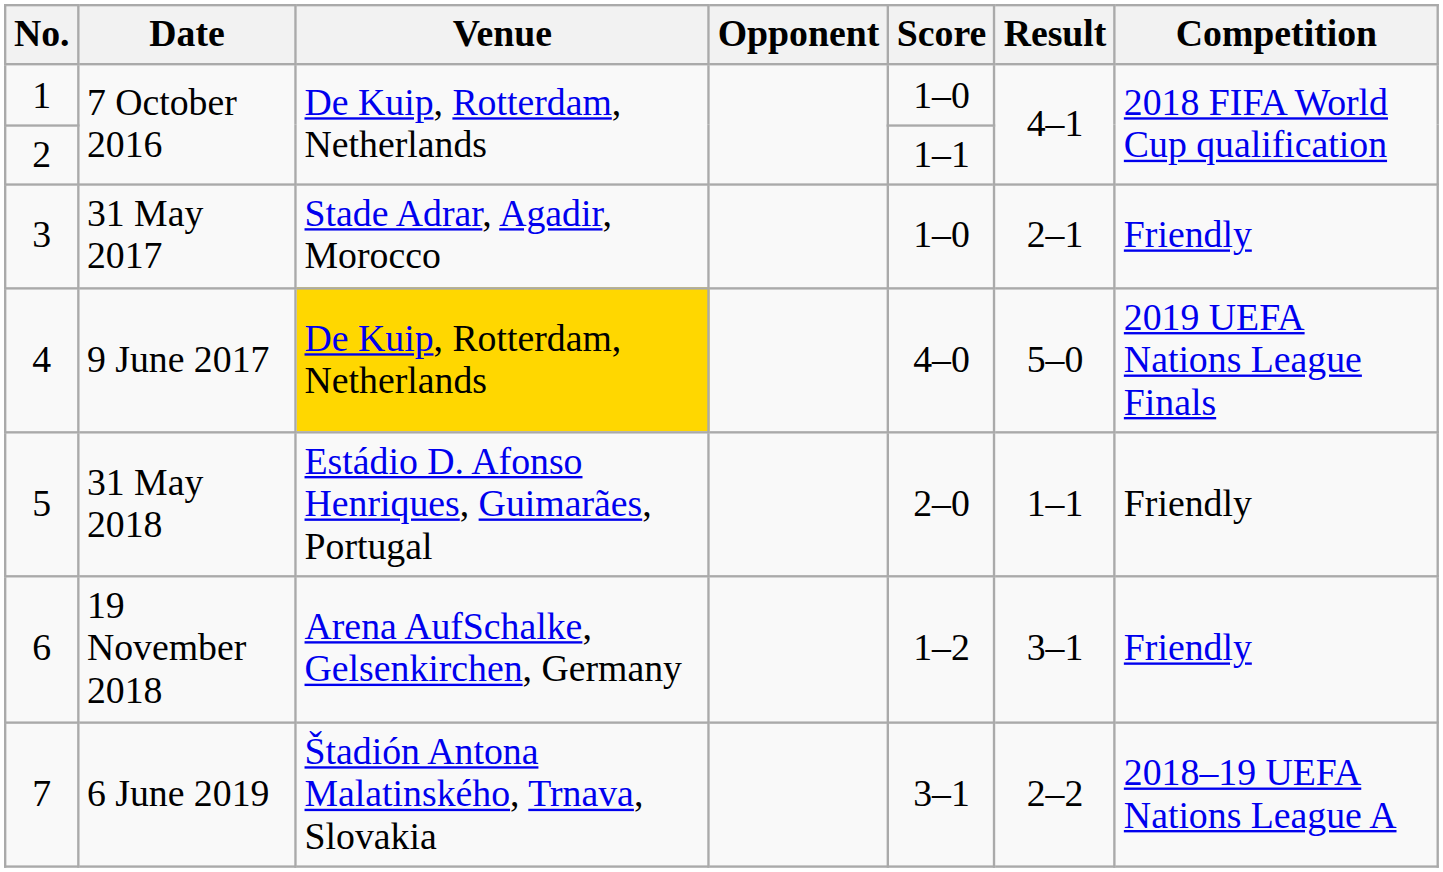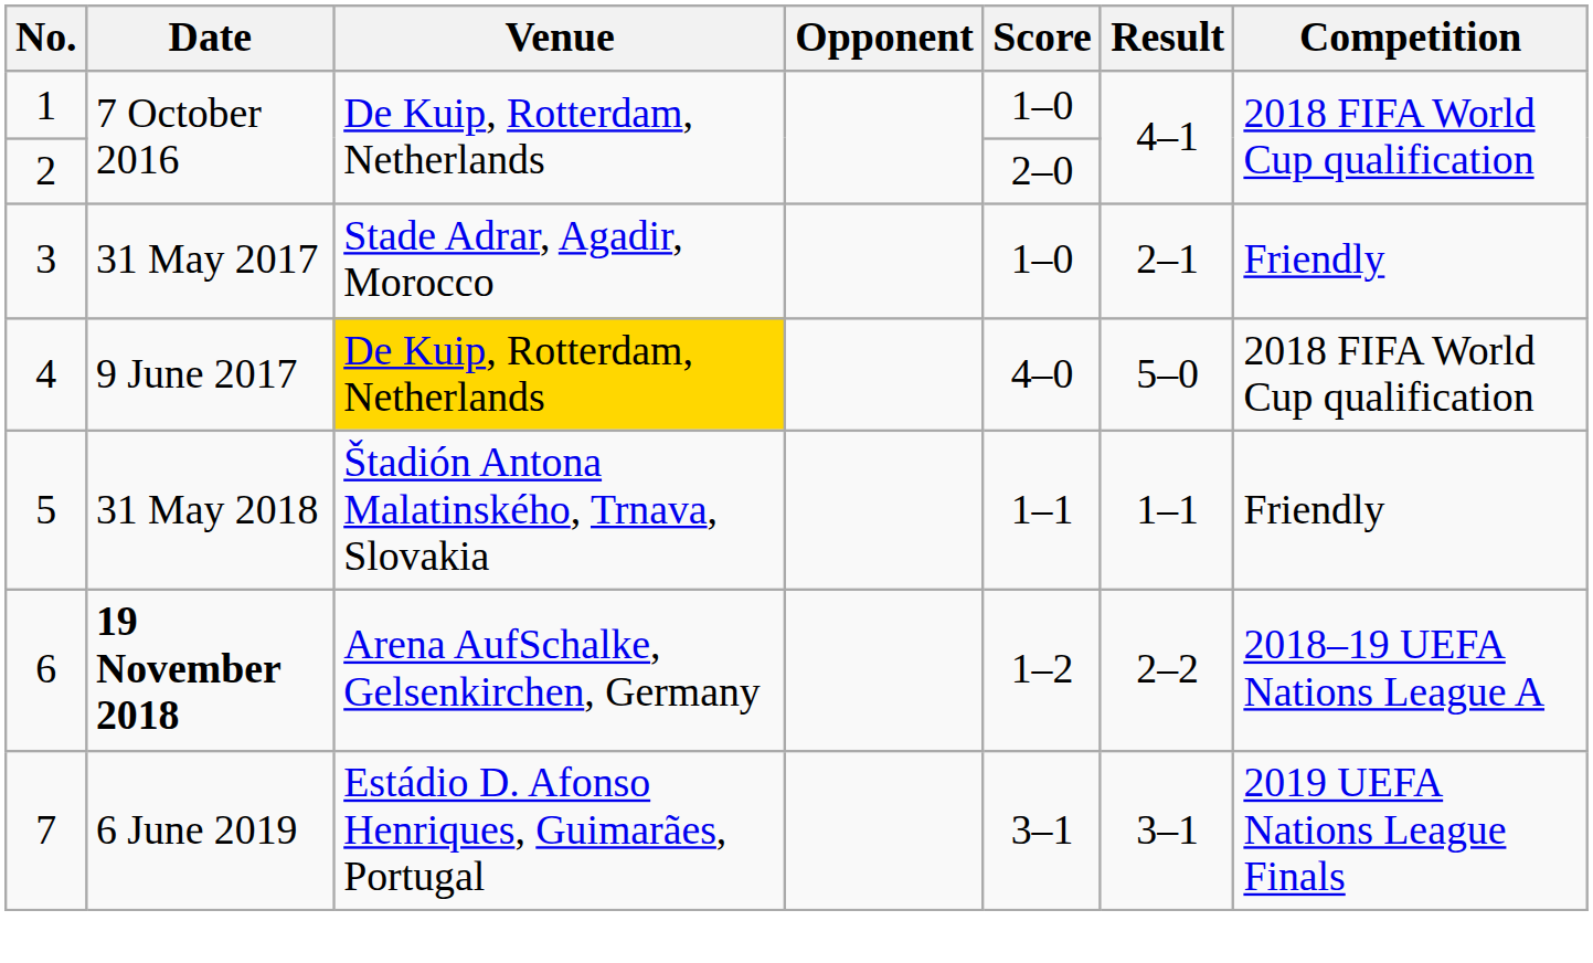 <table class="wikitable sortable">
 <tr>
 <th scope="col">No.</th>
 <th scope="col">Date</th>
 <th scope="col">Venue</th>
 <th scope="col">Opponent</th>
 <th scope="col">Score</th>
 <th scope="col">Result</th>
 <th scope="col">Competition</th>
 </tr>
 <tr>
 <td style="text-align:center">1</td>
 <td rowspan="2">7 October 2016</td>
 <td rowspan="2"><a href='#'>De Kuip</a>, <a href='#'>Rotterdam</a>, Netherlands</td>
 <td rowspan="2"></td>
 <td style="text-align:center">1–0</td>
 <td rowspan="2" style="text-align:center">4–1</td>
 <td rowspan="2"><a href='#'>2018 FIFA World Cup qualification</a></td>
 </tr>
 <tr>
 <td style="text-align:center">2</td>
-<td style="text-align:center">1–1</td>
+<td style="text-align:center">2–0</td>
 </tr>
 <tr>
 <td style="text-align:center">3</td>
 <td>31 May 2017</td>
 <td><a href='#'>Stade Adrar</a>, <a href='#'>Agadir</a>, Morocco</td>
 <td></td>
 <td style="text-align:center">1–0</td>
 <td style="text-align:center">2–1</td>
 <td><a href='#'>Friendly</a></td>
 </tr>
 <tr>
 <td style="text-align:center">4</td>
 <td>9 June 2017</td>
 <td style="background: gold;"><a href='#'>De Kuip</a>, Rotterdam, Netherlands</td>
 <td></td>
 <td style="text-align:center">4–0</td>
 <td style="text-align:center">5–0</td>
-<td><a href='#'>2019 UEFA Nations League Finals</a></td>
+<td>2018 FIFA World Cup qualification</td>
 </tr>
 <tr>
 <td style="text-align:center">5</td>
 <td>31 May 2018</td>
-<td><a href='#'>Estádio D. Afonso Henriques</a>, <a href='#'>Guimarães</a>, Portugal</td>
+<td><a href='#'>Štadión Antona Malatinského</a>, <a href='#'>Trnava</a>, Slovakia</td>
 <td></td>
-<td style="text-align:center">2–0</td>
+<td style="text-align:center">1–1</td>
 <td style="text-align:center">1–1</td>
 <td>Friendly</td>
 </tr>
 <tr>
 <td style="text-align:center">6</td>
-<td>19 November 2018</td>
+<td><strong>19 November 2018</strong></td>
 <td><a href='#'>Arena AufSchalke</a>, <a href='#'>Gelsenkirchen</a>, Germany</td>
 <td></td>
 <td style="text-align:center">1–2</td>
-<td style="text-align:center">3–1 </td>
-<td><a href='#'>Friendly</a></td>
+<td style="text-align:center">2–2</td>
+<td><a href='#'>2018–19 UEFA Nations League A</a></td>
 </tr>
 <tr>
 <td style="text-align:center">7</td>
 <td>6 June 2019</td>
-<td><a href='#'>Štadión Antona Malatinského</a>, <a href='#'>Trnava</a>, Slovakia</td>
+<td><a href='#'>Estádio D. Afonso Henriques</a>, <a href='#'>Guimarães</a>, Portugal</td>
 <td></td>
 <td style="text-align:center">3–1</td>
-<td style="text-align:center">2–2</td>
-<td><a href='#'>2018–19 UEFA Nations League A</a></td>
+<td style="text-align:center">3–1 </td>
+<td><a href='#'>2019 UEFA Nations League Finals</a></td>
 </tr>
 </table>
